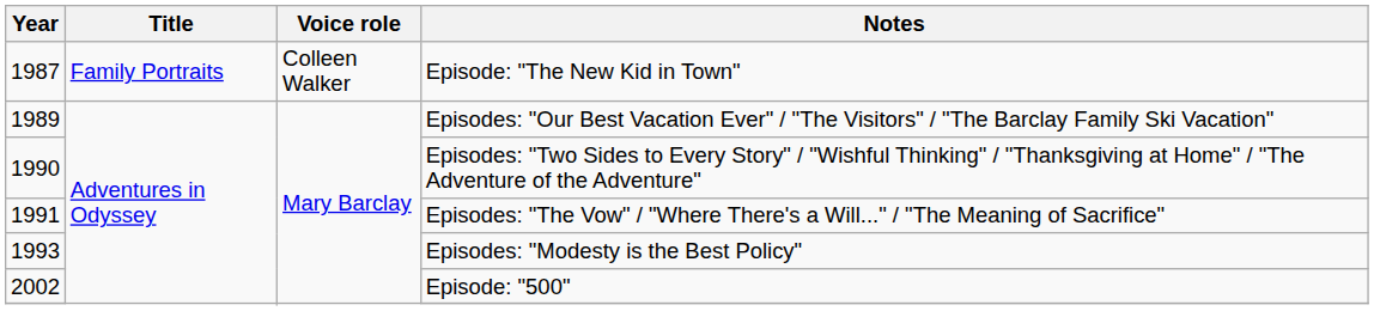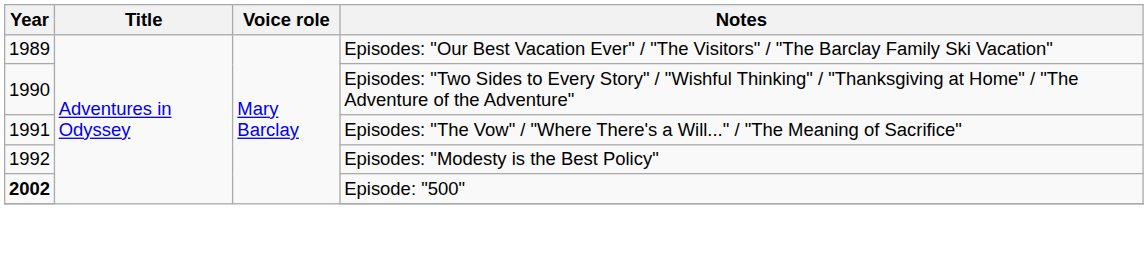 <table class="wikitable sortable" style="font-size: 88%">
 <tr>
 <th>Year</th>
 <th>Title</th>
 <th>Voice role</th>
 <th>Notes</th>
-</tr>
-<tr>
-<td>1987</td>
-<td><a href='#'>Family Portraits</a></td>
-<td>Colleen Walker</td>
-<td>Episode: "The New Kid in Town"</td>
 </tr>
 <tr>
 <td>1989</td>
 <td rowspan="10"><a href='#'>Adventures in Odyssey</a></td>
 <td rowspan="10"><a href='#'>Mary Barclay</a></td>
 <td>Episodes: "Our Best Vacation Ever" / "The Visitors" / "The Barclay Family Ski Vacation"</td>
 </tr>
 <tr>
 <td>1990</td>
 <td>Episodes: "Two Sides to Every Story" / "Wishful Thinking" / "Thanksgiving at Home" / "The Adventure of the Adventure"</td>
 </tr>
 <tr>
 <td>1991</td>
 <td>Episodes: "The Vow" / "Where There's a Will..." / "The Meaning of Sacrifice"</td>
 </tr>
 <tr>
-<td>1993</td>
+<td>1992</td>
 <td>Episodes: "Modesty is the Best Policy"</td>
 </tr>
 <tr>
-<td>2002</td>
+<td><strong>2002</strong></td>
 <td>Episode: "500"</td>
 </tr>
 <tr>
 </tr>
 </table>
